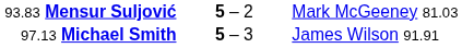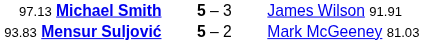 <table style="text-align:center">
 <tr>
 <th width=223></th>
 <th width=100></th>
 <th width=223></th>
 </tr>
 <tr>
+<td align=right><small>97.13</small> <strong><a href='#'>Michael Smith</a></strong> </td>
+<td><strong>5</strong> – 3</td>
+<td align=left> <a href='#'>James Wilson</a> <small>91.91</small></td>
+</tr>
+<tr>
 <td align=right><small>93.83</small> <strong><a href='#'>Mensur Suljović</a></strong> </td>
 <td><strong>5</strong> – 2</td>
 <td align=left> <a href='#'>Mark McGeeney</a> <small>81.03</small></td>
 </tr>
-<tr>
-<td align=right><small>97.13</small> <strong><a href='#'>Michael Smith</a></strong> </td>
-<td><strong>5</strong> – 3</td>
-<td align=left> <a href='#'>James Wilson</a> <small>91.91</small></td>
-</tr>
 </table>
